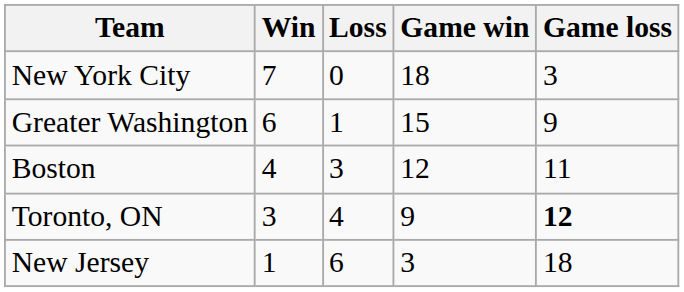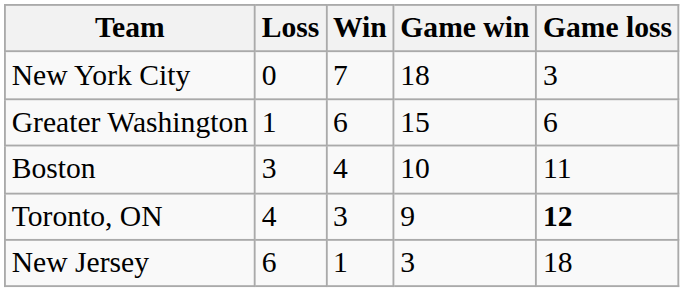 <table class="wikitable">
 <tr>
 <th>Team</th>
+<th>Loss</th>
 <th>Win</th>
-<th>Loss</th>
 <th>Game win</th>
 <th>Game loss</th>
 </tr>
 <tr>
 <td>New York City</td>
+<td>0</td>
 <td>7</td>
-<td>0</td>
 <td>18</td>
 <td>3</td>
 </tr>
 <tr>
 <td>Greater Washington</td>
+<td>1</td>
 <td>6</td>
-<td>1</td>
 <td>15</td>
-<td>9</td>
+<td>6</td>
 </tr>
 <tr>
 <td>Boston</td>
+<td>3</td>
 <td>4</td>
-<td>3</td>
-<td>12</td>
+<td>10</td>
 <td>11</td>
 </tr>
 <tr>
 <td>Toronto, ON</td>
+<td>4</td>
 <td>3</td>
-<td>4</td>
 <td>9</td>
 <td><strong>12</strong></td>
 </tr>
 <tr>
 <td>New Jersey</td>
+<td>6</td>
 <td>1</td>
-<td>6</td>
 <td>3</td>
 <td>18</td>
 </tr>
 </table>
